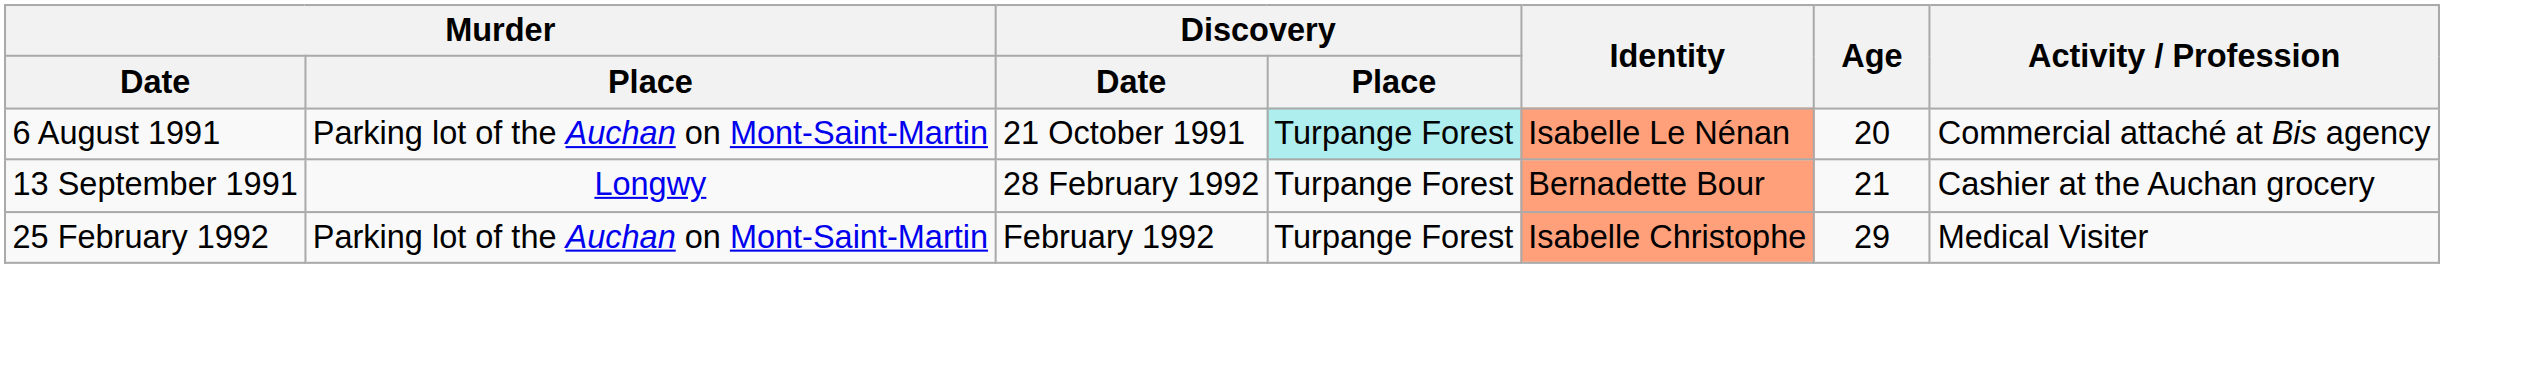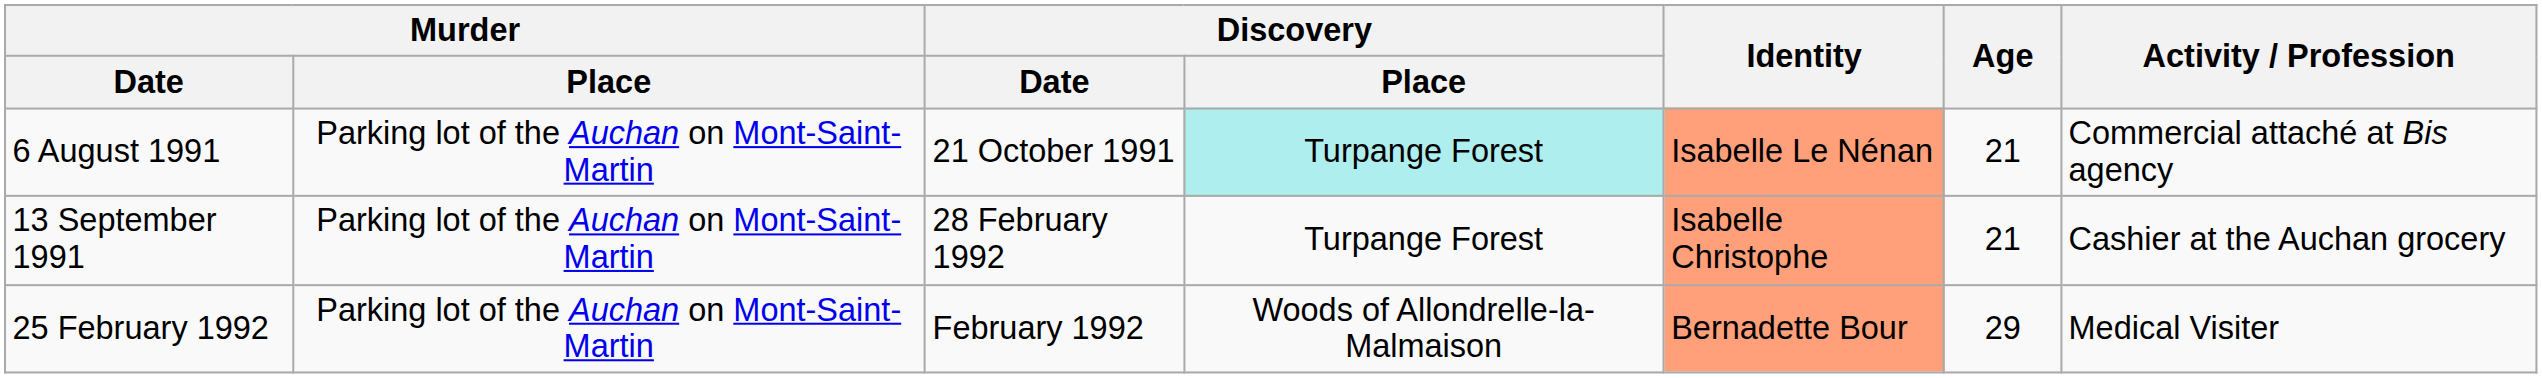 <table class="wikitable" style="margin-bottom: 10px;">
 <tr>
 <th colspan="2" scope="col">Murder</th>
 <th colspan="2" scope="col">Discovery</th>
 <th rowspan="2" scope="col">Identity</th>
 <th rowspan="2" scope="col" style="width:50px;">Age</th>
 <th rowspan="2" scope="col">Activity / Profession</th>
 </tr>
 <tr>
 <th scope="col">Date</th>
 <th scope="col">Place</th>
 <th scope="col">Date</th>
 <th scope="col">Place</th>
 </tr>
 <tr>
 <td scope="row" style="text-align: left;">6 August 1991</td>
 <td style="text-align: center;">Parking lot of the <em><a href='#'>Auchan</a></em> on <a href='#'>Mont-Saint-Martin</a></td>
 <td scope="row" style="text-align: left;">21 October 1991</td>
 <td style="background: paleturquoise; text-align: center;">Turpange Forest</td>
 <td style="background:LightSalmon">Isabelle Le Nénan</td>
-<td style="text-align: center;">20</td>
+<td style="text-align: center;">21</td>
 <td>Commercial attaché at <em>Bis</em> agency</td>
 </tr>
 <tr>
 <td scope="row" style="text-align: left;">13 September 1991</td>
-<td style="text-align: center;"><a href='#'>Longwy</a></td>
+<td style="text-align: center;">Parking lot of the <em><a href='#'>Auchan</a></em> on <a href='#'>Mont-Saint-Martin</a></td>
 <td scope="row" style="text-align: left;">28 February 1992</td>
 <td style="text-align: center;">Turpange Forest</td>
-<td style="background:LightSalmon">Bernadette Bour</td>
+<td style="background:LightSalmon">Isabelle Christophe</td>
 <td style="text-align: center;">21</td>
 <td>Cashier at the Auchan grocery</td>
 </tr>
 <tr>
 <td scope="row" style="text-align: left;">25 February 1992</td>
 <td style="text-align: center;">Parking lot of the <em><a href='#'>Auchan</a></em> on <a href='#'>Mont-Saint-Martin</a></td>
 <td scope="row" style="text-align: left;">February 1992</td>
-<td style="text-align: center;">Turpange Forest</td>
-<td style="background:LightSalmon">Isabelle Christophe</td>
+<td style="text-align: center;">Woods of Allondrelle-la-Malmaison</td>
+<td style="background:LightSalmon">Bernadette Bour</td>
 <td style="text-align: center;">29</td>
 <td>Medical Visiter</td>
 </tr>
 </table>
